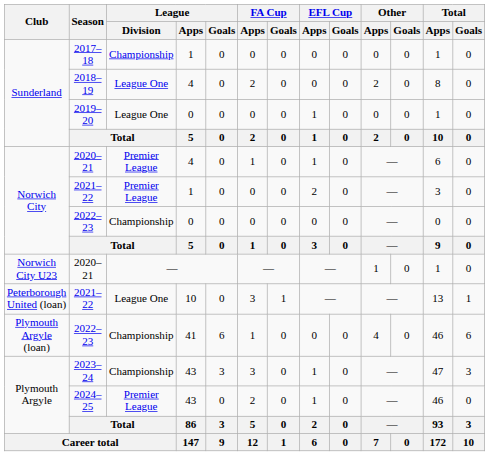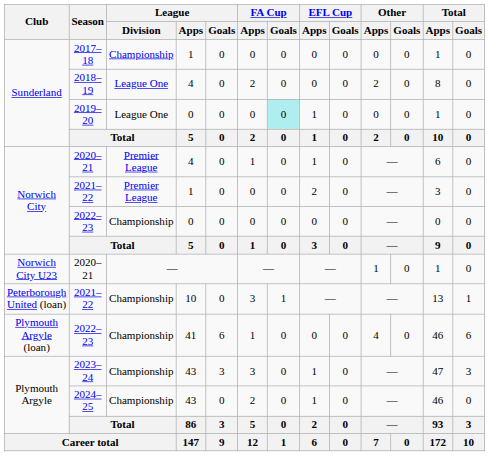 <table class="wikitable" style="text-align:center">
 <tr>
 <th rowspan="2">Club</th>
 <th rowspan="2">Season</th>
 <th colspan="3">League</th>
 <th colspan="2"><a href='#'>FA Cup</a></th>
 <th colspan="2"><a href='#'>EFL Cup</a></th>
 <th colspan="2">Other</th>
 <th colspan="2">Total</th>
 </tr>
 <tr>
 <th>Division</th>
 <th>Apps</th>
 <th>Goals</th>
 <th>Apps</th>
 <th>Goals</th>
 <th>Apps</th>
 <th>Goals</th>
 <th>Apps</th>
 <th>Goals</th>
 <th>Apps</th>
 <th>Goals</th>
 </tr>
 <tr>
 <td rowspan="4"><a href='#'>Sunderland</a></td>
 <td><a href='#'>2017–18</a></td>
 <td><a href='#'>Championship</a></td>
 <td>1</td>
 <td>0</td>
 <td>0</td>
 <td>0</td>
 <td>0</td>
 <td>0</td>
 <td>0</td>
 <td>0</td>
 <td>1</td>
 <td>0</td>
 </tr>
 <tr>
 <td><a href='#'>2018–19</a></td>
 <td><a href='#'>League One</a></td>
 <td>4</td>
 <td>0</td>
 <td>2</td>
 <td>0</td>
 <td>0</td>
 <td>0</td>
 <td>2</td>
 <td>0</td>
 <td>8</td>
 <td>0</td>
 </tr>
 <tr>
 <td><a href='#'>2019–20</a></td>
 <td>League One</td>
 <td>0</td>
 <td>0</td>
 <td>0</td>
-<td>0</td>
+<td style="background: paleturquoise;">0</td>
 <td>1</td>
 <td>0</td>
 <td>0</td>
 <td>0</td>
 <td>1</td>
 <td>0</td>
 </tr>
 <tr>
 <th colspan="2">Total</th>
 <th>5</th>
 <th>0</th>
 <th>2</th>
 <th>0</th>
 <th>1</th>
 <th>0</th>
 <th>2</th>
 <th>0</th>
 <th>10</th>
 <th>0</th>
 </tr>
 <tr>
 <td rowspan="4"><a href='#'>Norwich City</a></td>
 <td><a href='#'>2020–21</a></td>
 <td><a href='#'>Premier League</a></td>
 <td>4</td>
 <td>0</td>
 <td>1</td>
 <td>0</td>
 <td>1</td>
 <td>0</td>
 <td colspan=2>—</td>
 <td>6</td>
 <td>0</td>
 </tr>
 <tr>
 <td><a href='#'>2021–22</a></td>
 <td><a href='#'>Premier League</a></td>
 <td>1</td>
 <td>0</td>
 <td>0</td>
 <td>0</td>
 <td>2</td>
 <td>0</td>
 <td colspan=2>—</td>
 <td>3</td>
 <td>0</td>
 </tr>
 <tr>
 <td><a href='#'>2022–23</a></td>
 <td>Championship</td>
 <td>0</td>
 <td>0</td>
 <td>0</td>
 <td>0</td>
 <td>0</td>
 <td>0</td>
 <td colspan="2">—</td>
 <td>0</td>
 <td>0</td>
 </tr>
 <tr>
 <th colspan="2">Total</th>
 <th>5</th>
 <th>0</th>
 <th>1</th>
 <th>0</th>
 <th>3</th>
 <th>0</th>
 <th colspan=2>—</th>
 <th>9</th>
 <th>0</th>
 </tr>
 <tr>
 <td><a href='#'>Norwich City U23</a></td>
 <td>2020–21</td>
 <td colspan="3">—</td>
 <td colspan="2">—</td>
 <td colspan="2">—</td>
 <td>1</td>
 <td>0</td>
 <td>1</td>
 <td>0</td>
 </tr>
 <tr>
 <td><a href='#'>Peterborough United</a> (loan)</td>
 <td><a href='#'>2021–22</a></td>
-<td>League One</td>
+<td>Championship</td>
 <td>10</td>
 <td>0</td>
 <td>3</td>
 <td>1</td>
 <td colspan=2>—</td>
 <td colspan=2>—</td>
 <td>13</td>
 <td>1</td>
 </tr>
 <tr>
 <td><a href='#'>Plymouth Argyle</a> (loan)</td>
 <td><a href='#'>2022–23</a></td>
 <td>Championship</td>
 <td>41</td>
 <td>6</td>
 <td>1</td>
 <td>0</td>
 <td>0</td>
 <td>0</td>
 <td>4</td>
 <td>0</td>
 <td>46</td>
 <td>6</td>
 </tr>
 <tr>
 <td rowspan="3">Plymouth Argyle</td>
 <td><a href='#'>2023–24</a></td>
 <td>Championship</td>
 <td>43</td>
 <td>3</td>
 <td>3</td>
 <td>0</td>
 <td>1</td>
 <td>0</td>
 <td colspan="2">—</td>
 <td>47</td>
 <td>3</td>
 </tr>
 <tr>
 <td><a href='#'>2024–25</a></td>
-<td><a href='#'>Premier League</a></td>
+<td>Championship</td>
 <td>43</td>
 <td>0</td>
 <td>2</td>
 <td>0</td>
 <td>1</td>
 <td>0</td>
 <td colspan="2">—</td>
 <td>46</td>
 <td>0</td>
 </tr>
 <tr>
 <th colspan="2">Total</th>
 <th>86</th>
 <th>3</th>
 <th>5</th>
 <th>0</th>
 <th>2</th>
 <th>0</th>
 <th colspan="2">—</th>
 <th>93</th>
 <th>3</th>
 </tr>
 <tr>
 <th colspan="3">Career total</th>
 <th>147</th>
 <th>9</th>
 <th>12</th>
 <th>1</th>
 <th>6</th>
 <th>0</th>
 <th>7</th>
 <th>0</th>
 <th>172</th>
 <th>10</th>
 </tr>
 </table>
